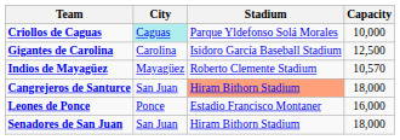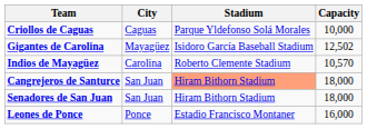 <table class="wikitable">
 <tr>
 <th>Team</th>
 <th>City</th>
 <th>Stadium</th>
 <th>Capacity</th>
 </tr>
 <tr>
 <td><strong><a href='#'>Criollos de Caguas</a></strong></td>
-<td style="background: paleturquoise;"><a href='#'>Caguas</a></td>
+<td><a href='#'>Caguas</a></td>
 <td><a href='#'>Parque Yldefonso Solá Morales</a></td>
 <td align=center>10,000</td>
 </tr>
 <tr>
 <td><strong><a href='#'>Gigantes de Carolina</a></strong></td>
-<td><a href='#'>Carolina</a></td>
+<td><a href='#'>Mayagüez</a></td>
 <td><a href='#'>Isidoro García Baseball Stadium</a></td>
-<td align=center>12,500</td>
+<td align=center>12,502</td>
 </tr>
 <tr>
 <td><strong><a href='#'>Indios de Mayagüez</a> </strong></td>
-<td><a href='#'>Mayagüez</a></td>
+<td><a href='#'>Carolina</a></td>
 <td><a href='#'>Roberto Clemente Stadium</a></td>
 <td align=center>10,570</td>
 </tr>
 <tr>
 <td><strong><a href='#'>Cangrejeros de Santurce</a></strong></td>
 <td><a href='#'>San Juan</a></td>
 <td style="background: lightsalmon;"><a href='#'>Hiram Bithorn Stadium</a></td>
 <td align=center>18,000</td>
 </tr>
 <tr>
+<td><strong><a href='#'>Senadores de San Juan</a></strong></td>
+<td><a href='#'>San Juan</a></td>
+<td><a href='#'>Hiram Bithorn Stadium</a></td>
+<td align=center>18,000</td>
+</tr>
+<tr>
 <td><strong><a href='#'>Leones de Ponce</a></strong></td>
 <td><a href='#'>Ponce</a></td>
 <td><a href='#'>Estadio Francisco Montaner</a></td>
 <td align=center>16,000</td>
 </tr>
-<tr>
-<td><strong><a href='#'>Senadores de San Juan</a></strong></td>
-<td><a href='#'>San Juan</a></td>
-<td><a href='#'>Hiram Bithorn Stadium</a></td>
-<td align=center>18,000</td>
-</tr>
 </table>
